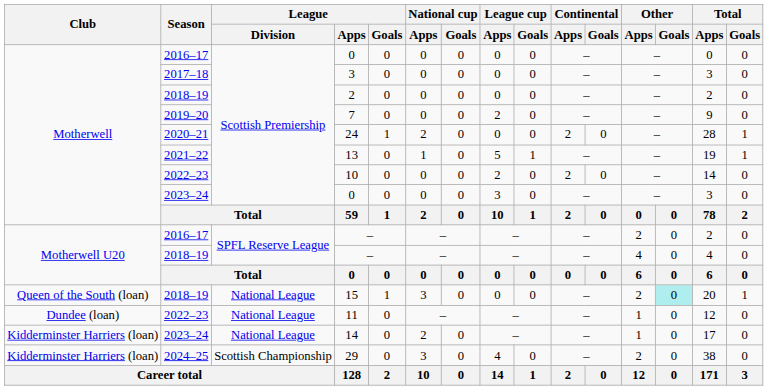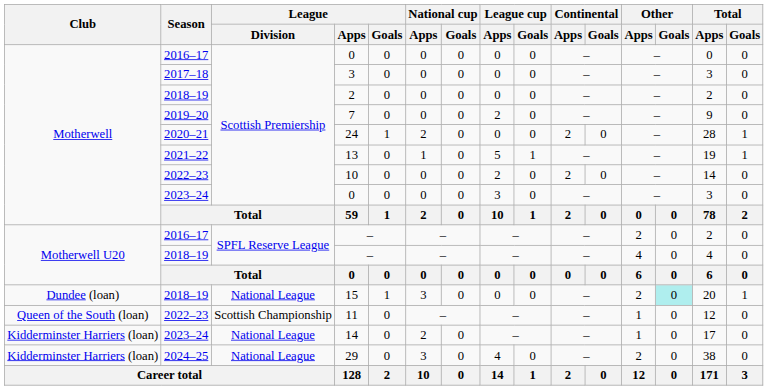 <table class="wikitable" style="text-align: center;">
 <tr>
 <th rowspan="2">Club</th>
 <th rowspan="2">Season</th>
 <th colspan="3">League</th>
 <th colspan="2">National cup</th>
 <th colspan="2">League cup</th>
 <th colspan="2">Continental</th>
 <th colspan="2">Other</th>
 <th colspan="2">Total</th>
 </tr>
 <tr>
 <th>Division</th>
 <th>Apps</th>
 <th>Goals</th>
 <th>Apps</th>
 <th>Goals</th>
 <th>Apps</th>
 <th>Goals</th>
 <th>Apps</th>
 <th>Goals</th>
 <th>Apps</th>
 <th>Goals</th>
 <th>Apps</th>
 <th>Goals</th>
 </tr>
 <tr>
 <td rowspan="9"><a href='#'>Motherwell</a></td>
 <td><a href='#'>2016–17</a></td>
 <td rowspan="8"><a href='#'>Scottish Premiership</a></td>
 <td>0</td>
 <td>0</td>
 <td>0</td>
 <td>0</td>
 <td>0</td>
 <td>0</td>
 <td colspan="2">–</td>
 <td colspan="2">–</td>
 <td>0</td>
 <td>0</td>
 </tr>
 <tr>
 <td><a href='#'>2017–18</a></td>
 <td>3</td>
 <td>0</td>
 <td>0</td>
 <td>0</td>
 <td>0</td>
 <td>0</td>
 <td colspan="2">–</td>
 <td colspan="2">–</td>
 <td>3</td>
 <td>0</td>
 </tr>
 <tr>
 <td><a href='#'>2018–19</a></td>
 <td>2</td>
 <td>0</td>
 <td>0</td>
 <td>0</td>
 <td>0</td>
 <td>0</td>
 <td colspan="2">–</td>
 <td colspan="2">–</td>
 <td>2</td>
 <td>0</td>
 </tr>
 <tr>
 <td><a href='#'>2019–20</a></td>
 <td>7</td>
 <td>0</td>
 <td>0</td>
 <td>0</td>
 <td>2</td>
 <td>0</td>
 <td colspan="2">–</td>
 <td colspan="2">–</td>
 <td>9</td>
 <td>0</td>
 </tr>
 <tr>
 <td><a href='#'>2020–21</a></td>
 <td>24</td>
 <td>1</td>
 <td>2</td>
 <td>0</td>
 <td>0</td>
 <td>0</td>
 <td>2</td>
 <td>0</td>
 <td colspan="2">–</td>
 <td>28</td>
 <td>1</td>
 </tr>
 <tr>
 <td><a href='#'>2021–22</a></td>
 <td>13</td>
 <td>0</td>
 <td>1</td>
 <td>0</td>
 <td>5</td>
 <td>1</td>
 <td colspan="2">–</td>
 <td colspan="2">–</td>
 <td>19</td>
 <td>1</td>
 </tr>
 <tr>
 <td><a href='#'>2022–23</a></td>
 <td>10</td>
 <td>0</td>
 <td>0</td>
 <td>0</td>
 <td>2</td>
 <td>0</td>
 <td>2</td>
 <td>0</td>
 <td colspan="2">–</td>
 <td>14</td>
 <td>0</td>
 </tr>
 <tr>
 <td><a href='#'>2023–24</a></td>
 <td>0</td>
 <td>0</td>
 <td>0</td>
 <td>0</td>
 <td>3</td>
 <td>0</td>
 <td colspan="2">–</td>
 <td colspan="2">–</td>
 <td>3</td>
 <td>0</td>
 </tr>
 <tr>
 <th colspan="2">Total</th>
 <th>59</th>
 <th>1</th>
 <th>2</th>
 <th>0</th>
 <th>10</th>
 <th>1</th>
 <th>2</th>
 <th>0</th>
 <th>0</th>
 <th>0</th>
 <th>78</th>
 <th>2</th>
 </tr>
 <tr>
 <td rowspan="3"><a href='#'>Motherwell U20</a></td>
 <td><a href='#'>2016–17</a></td>
 <td rowspan="2"><a href='#'>SPFL Reserve League</a></td>
 <td colspan="2">–</td>
 <td colspan="2">–</td>
 <td colspan="2">–</td>
 <td colspan="2">–</td>
 <td>2</td>
 <td>0</td>
 <td>2</td>
 <td>0</td>
 </tr>
 <tr>
 <td><a href='#'>2018–19</a></td>
 <td colspan="2">–</td>
 <td colspan="2">–</td>
 <td colspan="2">–</td>
 <td colspan="2">–</td>
 <td>4</td>
 <td>0</td>
 <td>4</td>
 <td>0</td>
 </tr>
 <tr>
 <th colspan="2">Total</th>
 <th>0</th>
 <th>0</th>
 <th>0</th>
 <th>0</th>
 <th>0</th>
 <th>0</th>
 <th>0</th>
 <th>0</th>
 <th>6</th>
 <th>0</th>
 <th>6</th>
 <th>0</th>
 </tr>
 <tr>
-<td><a href='#'>Queen of the South</a> (loan)</td>
+<td><a href='#'>Dundee</a> (loan)</td>
 <td><a href='#'>2018–19</a></td>
 <td><a href='#'>National League</a></td>
 <td>15</td>
 <td>1</td>
 <td>3</td>
 <td>0</td>
 <td>0</td>
 <td>0</td>
 <td colspan="2">–</td>
 <td>2</td>
 <td style="background: paleturquoise;">0</td>
 <td>20</td>
 <td>1</td>
 </tr>
 <tr>
-<td><a href='#'>Dundee</a> (loan)</td>
+<td><a href='#'>Queen of the South</a> (loan)</td>
 <td><a href='#'>2022–23</a></td>
-<td><a href='#'>National League</a></td>
+<td>Scottish Championship</td>
 <td>11</td>
 <td>0</td>
 <td colspan="2">–</td>
 <td colspan="2">–</td>
 <td colspan="2">–</td>
 <td>1</td>
 <td>0</td>
 <td>12</td>
 <td>0</td>
 </tr>
 <tr>
 <td><a href='#'>Kidderminster Harriers</a> (loan)</td>
 <td><a href='#'>2023–24</a></td>
 <td><a href='#'>National League</a></td>
 <td>14</td>
 <td>0</td>
 <td>2</td>
 <td>0</td>
 <td colspan="2">–</td>
 <td colspan="2">–</td>
 <td>1</td>
 <td>0</td>
 <td>17</td>
 <td>0</td>
 </tr>
 <tr>
 <td><a href='#'>Kidderminster Harriers</a> (loan)</td>
 <td><a href='#'>2024–25</a></td>
-<td>Scottish Championship</td>
+<td><a href='#'>National League</a></td>
 <td>29</td>
 <td>0</td>
 <td>3</td>
 <td>0</td>
 <td>4</td>
 <td>0</td>
 <td colspan="2">–</td>
 <td>2</td>
 <td>0</td>
 <td>38</td>
 <td>0</td>
 </tr>
 <tr>
 <th colspan="3">Career total</th>
 <th>128</th>
 <th>2</th>
 <th>10</th>
 <th>0</th>
 <th>14</th>
 <th>1</th>
 <th>2</th>
 <th>0</th>
 <th>12</th>
 <th>0</th>
 <th>171</th>
 <th>3</th>
 </tr>
 </table>
